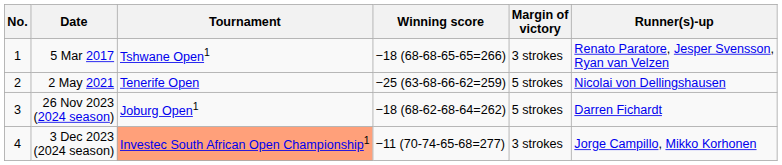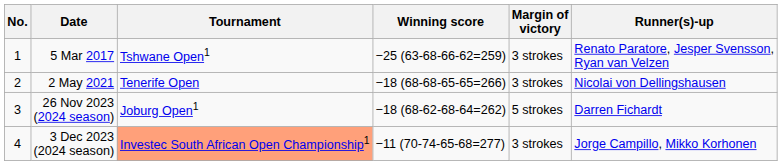 <table class="wikitable" style="font-size:95%;">
 <tr>
 <th>No.</th>
 <th>Date</th>
 <th>Tournament</th>
 <th>Winning score</th>
 <th>Margin of<br>victory</th>
 <th>Runner(s)-up</th>
 </tr>
 <tr>
 <td align=center>1</td>
 <td align=right>5 Mar <a href='#'>2017</a></td>
 <td><a href='#'>Tshwane Open</a><sup>1</sup></td>
-<td>−18 (68-68-65-65=266)</td>
+<td>−25 (63-68-66-62=259)</td>
 <td>3 strokes</td>
 <td> <a href='#'>Renato Paratore</a>,  <a href='#'>Jesper Svensson</a>,<br> <a href='#'>Ryan van Velzen</a></td>
 </tr>
 <tr>
 <td align=center>2</td>
 <td align=right>2 May <a href='#'>2021</a></td>
 <td><a href='#'>Tenerife Open</a></td>
-<td>−25 (63-68-66-62=259)</td>
-<td>5 strokes</td>
+<td>−18 (68-68-65-65=266)</td>
+<td>3 strokes</td>
 <td> <a href='#'>Nicolai von Dellingshausen</a></td>
 </tr>
 <tr>
 <td align=center>3</td>
 <td align=right>26 Nov 2023<br>(<a href='#'>2024 season</a>)</td>
 <td><a href='#'>Joburg Open</a><sup>1</sup></td>
 <td>−18 (68-62-68-64=262)</td>
 <td>5 strokes</td>
 <td> <a href='#'>Darren Fichardt</a></td>
 </tr>
 <tr>
 <td align=center>4</td>
 <td align=right>3 Dec 2023<br>(2024 season)</td>
 <td style="background: lightsalmon;"><a href='#'>Investec South African Open Championship</a><sup>1</sup></td>
 <td>−11 (70-74-65-68=277)</td>
 <td>3 strokes</td>
 <td> <a href='#'>Jorge Campillo</a>,  <a href='#'>Mikko Korhonen</a></td>
 </tr>
 </table>
